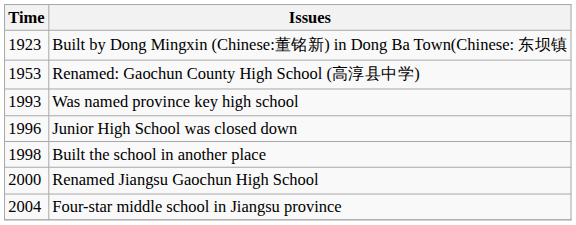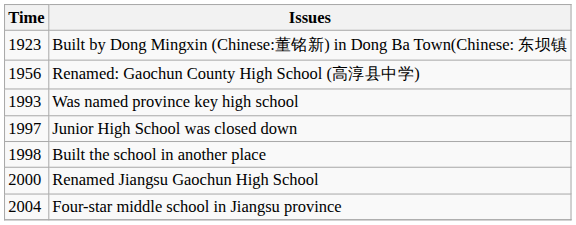 <table class="wikitable">
 <tr>
 <th>Time</th>
 <th>Issues</th>
 </tr>
 <tr>
 <td>1923</td>
 <td>Built by Dong Mingxin (Chinese:董铭新) in Dong Ba Town(Chinese: 东坝镇</td>
 </tr>
 <tr>
-<td>1953</td>
+<td>1956</td>
 <td>Renamed: Gaochun County High School (高淳县中学)</td>
 </tr>
 <tr>
 <td>1993</td>
 <td>Was named province key high school</td>
 </tr>
 <tr>
-<td>1996</td>
+<td>1997</td>
 <td>Junior High School was closed down</td>
 </tr>
 <tr>
 <td>1998</td>
 <td>Built the school in another place</td>
 </tr>
 <tr>
 <td>2000</td>
 <td>Renamed Jiangsu Gaochun High School</td>
 </tr>
 <tr>
 <td>2004</td>
 <td>Four-star middle school in Jiangsu province</td>
 </tr>
 <tr>
 </tr>
 </table>
